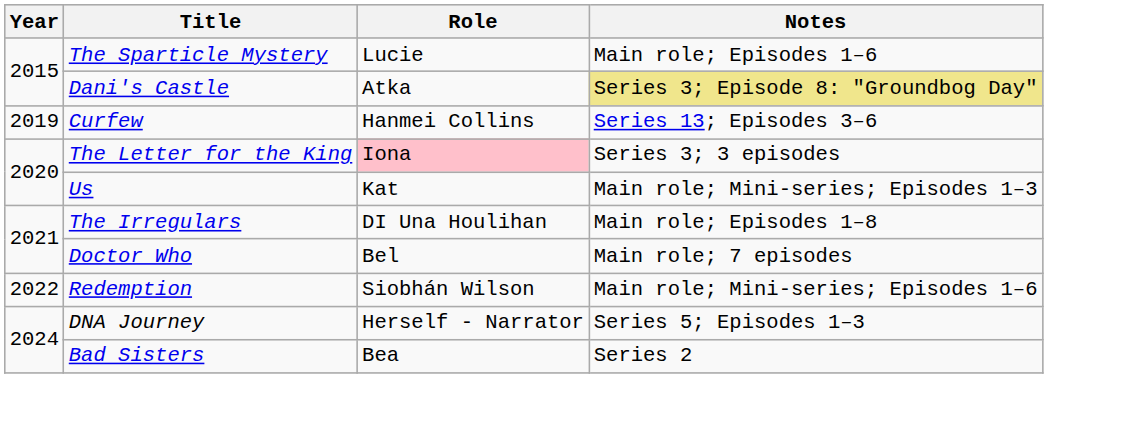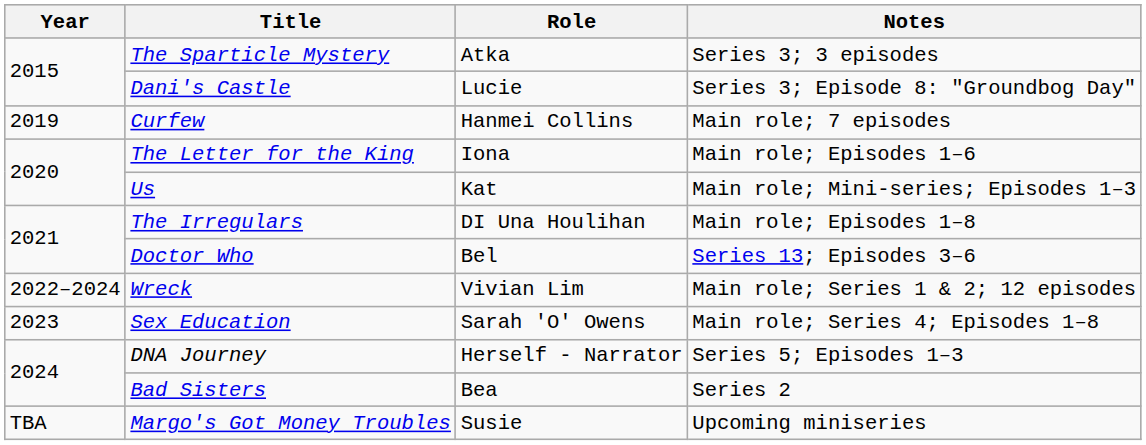 <table class="wikitable sortable">
 <tr>
 <th>Year</th>
 <th>Title</th>
 <th>Role</th>
 <th class="unsortable">Notes</th>
 </tr>
 <tr>
 <td rowspan="2">2015</td>
 <td><em><a href='#'>The Sparticle Mystery</a></em></td>
-<td>Lucie</td>
-<td>Main role; Episodes 1–6</td>
+<td>Atka</td>
+<td>Series 3; 3 episodes</td>
 </tr>
 <tr>
 <td><em><a href='#'>Dani's Castle</a></em></td>
-<td>Atka</td>
-<td style="background: khaki;">Series 3; Episode 8: "Groundbog Day"</td>
+<td>Lucie</td>
+<td>Series 3; Episode 8: "Groundbog Day"</td>
 </tr>
 <tr>
 <td>2019</td>
 <td><em><a href='#'>Curfew</a></em></td>
 <td>Hanmei Collins</td>
-<td><a href='#'>Series 13</a>; Episodes 3–6</td>
+<td>Main role; 7 episodes</td>
 </tr>
 <tr>
 <td rowspan="2">2020</td>
 <td><em><a href='#'>The Letter for the King</a></em></td>
-<td style="background: pink;">Iona</td>
-<td>Series 3; 3 episodes</td>
+<td>Iona</td>
+<td>Main role; Episodes 1–6</td>
 </tr>
 <tr>
 <td><em><a href='#'>Us</a></em></td>
 <td>Kat</td>
 <td>Main role; Mini-series; Episodes 1–3</td>
 </tr>
 <tr>
 <td rowspan="2">2021</td>
 <td><em><a href='#'>The Irregulars</a></em></td>
 <td>DI Una Houlihan</td>
 <td>Main role; Episodes 1–8</td>
 </tr>
 <tr>
 <td><em><a href='#'>Doctor Who</a></em></td>
 <td>Bel</td>
-<td>Main role; 7 episodes</td>
+<td><a href='#'>Series 13</a>; Episodes 3–6</td>
 </tr>
 <tr>
-<td>2022</td>
-<td><em><a href='#'>Redemption</a></em></td>
-<td>Siobhán Wilson</td>
-<td>Main role; Mini-series; Episodes 1–6</td>
+<td>2022–2024</td>
+<td><em><a href='#'>Wreck</a></em></td>
+<td>Vivian Lim</td>
+<td>Main role; Series 1 & 2; 12 episodes</td>
+</tr>
+<tr>
+<td>2023</td>
+<td><em><a href='#'>Sex Education</a></em></td>
+<td>Sarah 'O' Owens</td>
+<td>Main role; Series 4; Episodes 1–8</td>
 </tr>
 <tr>
 <td rowspan="2">2024</td>
 <td><em>DNA Journey</em></td>
 <td>Herself - Narrator</td>
 <td>Series 5; Episodes 1–3</td>
 </tr>
 <tr>
 <td><em><a href='#'>Bad Sisters</a></em></td>
 <td>Bea</td>
 <td>Series 2</td>
 </tr>
+<tr>
+<td>TBA</td>
+<td><em><a href='#'>Margo's Got Money Troubles</a></em></td>
+<td>Susie</td>
+<td>Upcoming miniseries</td>
+</tr>
 </table>
